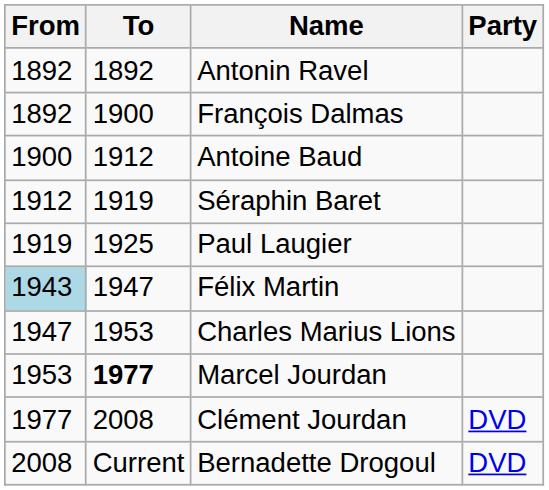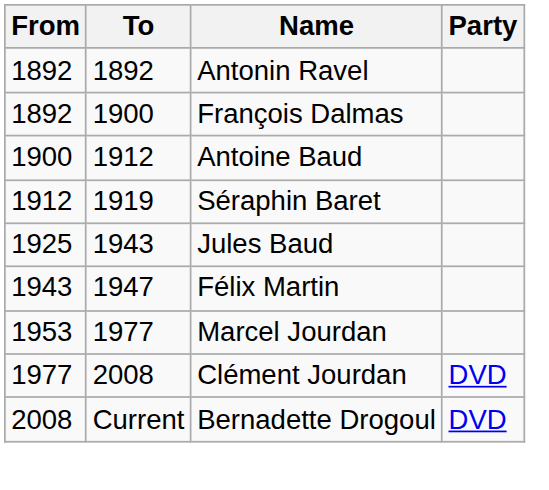 <table class="wikitable">
 <tr>
 <th>From</th>
 <th>To</th>
 <th>Name</th>
 <th>Party</th>
 </tr>
 <tr>
 <td>1892</td>
 <td>1892</td>
 <td>Antonin Ravel</td>
 <td></td>
 </tr>
 <tr>
 <td>1892</td>
 <td>1900</td>
 <td>François Dalmas</td>
 <td></td>
 </tr>
 <tr>
 <td>1900</td>
 <td>1912</td>
 <td>Antoine Baud</td>
 <td></td>
 </tr>
 <tr>
 <td>1912</td>
 <td>1919</td>
 <td>Séraphin Baret</td>
 <td></td>
 </tr>
 <tr>
-<td>1919</td>
 <td>1925</td>
-<td>Paul Laugier</td>
+<td>1943</td>
+<td>Jules Baud</td>
 <td></td>
 </tr>
 <tr>
-<td style="background: lightblue;">1943</td>
+<td>1943</td>
 <td>1947</td>
 <td>Félix Martin</td>
 <td></td>
 </tr>
 <tr>
-<td>1947</td>
 <td>1953</td>
-<td>Charles Marius Lions</td>
-<td></td>
-</tr>
-<tr>
-<td>1953</td>
-<td><strong>1977</strong></td>
+<td>1977</td>
 <td>Marcel Jourdan</td>
 <td></td>
 </tr>
 <tr>
 <td>1977</td>
 <td>2008</td>
 <td>Clément Jourdan</td>
 <td><a href='#'>DVD</a></td>
 </tr>
 <tr>
 <td>2008</td>
 <td>Current</td>
 <td>Bernadette Drogoul</td>
 <td><a href='#'>DVD</a></td>
 </tr>
 </table>
